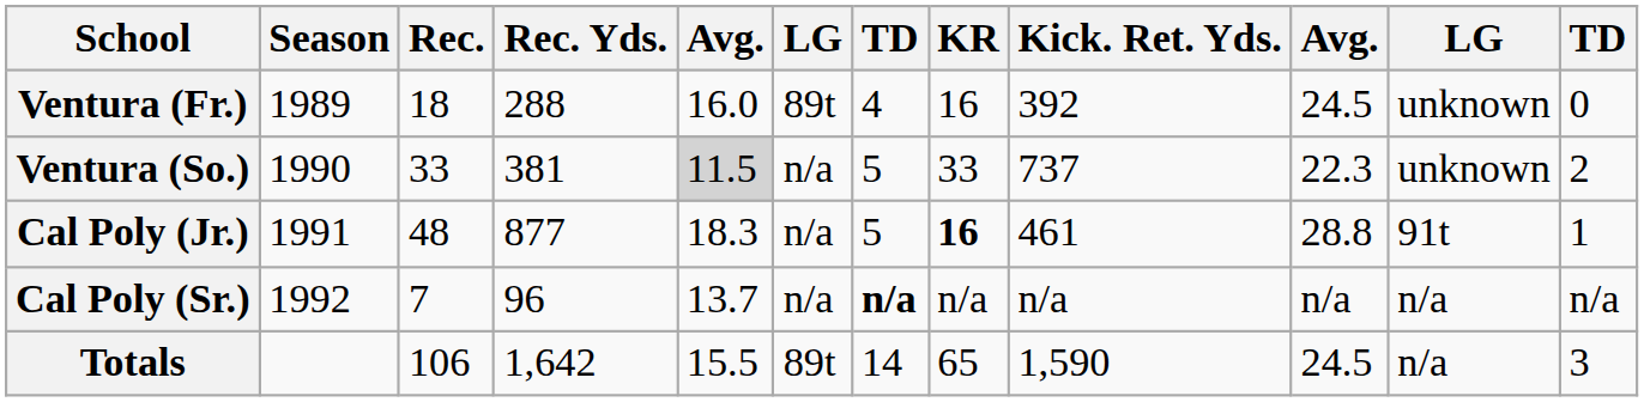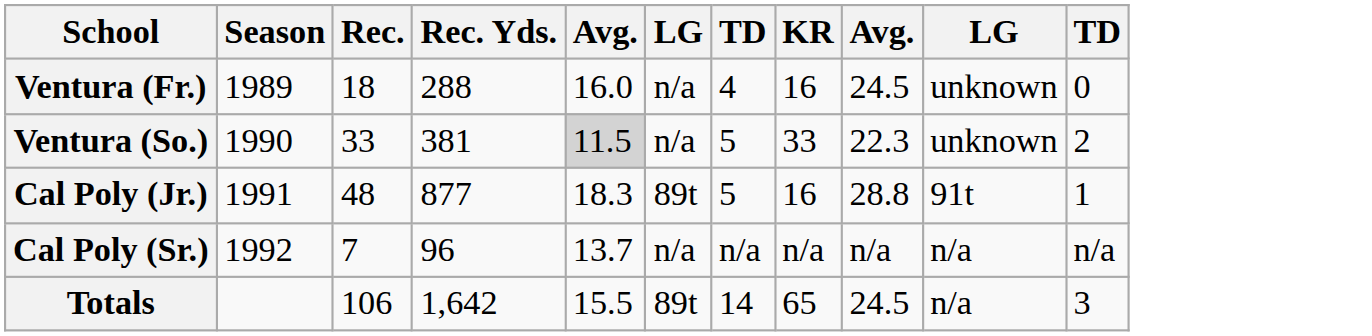 <table class="wikitable">
 <tr>
 <th>School</th>
 <th>Season</th>
 <th>Rec.</th>
 <th>Rec. Yds.</th>
 <th>Avg.</th>
 <th>LG</th>
 <th>TD</th>
 <th>KR</th>
-<th>Kick. Ret. Yds.</th>
 <th>Avg.</th>
 <th>LG</th>
 <th>TD</th>
 </tr>
 <tr>
 <th>Ventura (Fr.)</th>
 <td>1989</td>
 <td>18</td>
 <td>288</td>
 <td>16.0</td>
-<td>89t</td>
+<td>n/a</td>
 <td>4</td>
 <td>16</td>
-<td>392</td>
 <td>24.5</td>
 <td>unknown</td>
 <td>0</td>
 </tr>
 <tr>
 <th>Ventura (So.)</th>
 <td>1990</td>
 <td>33</td>
 <td>381</td>
 <td style="background: lightgrey;">11.5</td>
 <td>n/a</td>
 <td>5</td>
 <td>33</td>
-<td>737</td>
 <td>22.3</td>
 <td>unknown</td>
 <td>2</td>
 </tr>
 <tr>
 <th>Cal Poly (Jr.)</th>
 <td>1991</td>
 <td>48</td>
 <td>877</td>
 <td>18.3</td>
-<td>n/a</td>
+<td>89t</td>
 <td>5</td>
-<td><strong>16</strong></td>
-<td>461</td>
+<td>16</td>
 <td>28.8</td>
 <td>91t</td>
 <td>1</td>
 </tr>
 <tr>
 <th>Cal Poly (Sr.)</th>
 <td>1992</td>
 <td>7</td>
 <td>96</td>
 <td>13.7</td>
 <td>n/a</td>
-<td><strong>n/a</strong></td>
 <td>n/a</td>
 <td>n/a</td>
 <td>n/a</td>
 <td>n/a</td>
 <td>n/a</td>
 </tr>
 <tr>
 <th>Totals</th>
 <td></td>
 <td>106</td>
 <td>1,642</td>
 <td>15.5</td>
 <td>89t</td>
 <td>14</td>
 <td>65</td>
-<td>1,590</td>
 <td>24.5</td>
 <td>n/a</td>
 <td>3</td>
 </tr>
 </table>
